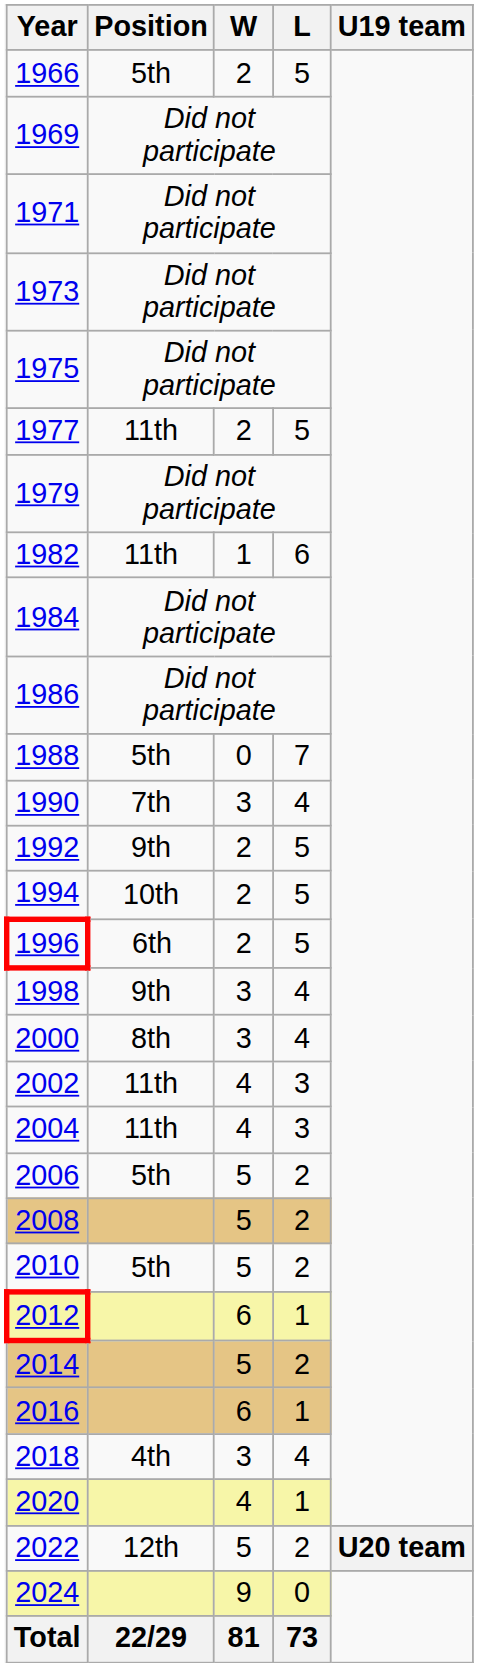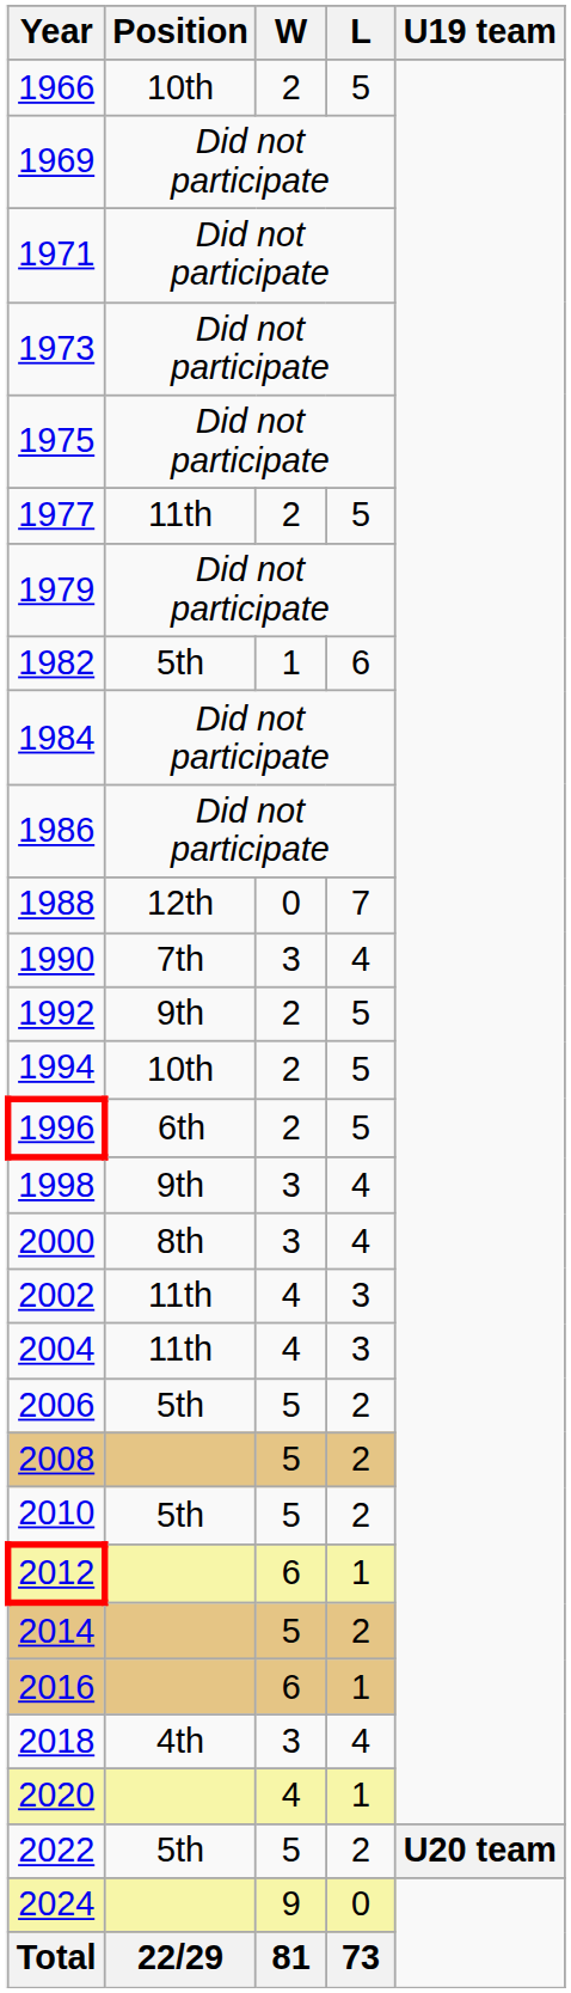 <table class="wikitable" style="text-align: center;">
 <tr>
 <th>Year</th>
 <th width="50">Position</th>
 <th width="25">W</th>
 <th width="25">L</th>
 <th colspan=4>U19 team</th>
 </tr>
 <tr>
 <td> <a href='#'>1966</a></td>
-<td>5th</td>
+<td>10th</td>
 <td>2</td>
 <td>5</td>
 </tr>
 <tr>
 <td> <a href='#'>1969</a></td>
 <td colspan=3><em>Did not participate</em></td>
 </tr>
 <tr>
 <td> <a href='#'>1971</a></td>
 <td colspan=3><em>Did not participate</em></td>
 </tr>
 <tr>
 <td> <a href='#'>1973</a></td>
 <td colspan=3><em>Did not participate</em></td>
 </tr>
 <tr>
 <td> <a href='#'>1975</a></td>
 <td colspan=3><em>Did not participate</em></td>
 </tr>
 <tr>
 <td> <a href='#'>1977</a></td>
 <td>11th</td>
 <td>2</td>
 <td>5</td>
 </tr>
 <tr>
 <td> <a href='#'>1979</a></td>
 <td colspan=3><em>Did not participate</em></td>
 </tr>
 <tr>
 <td> <a href='#'>1982</a></td>
-<td>11th</td>
+<td>5th</td>
 <td>1</td>
 <td>6</td>
 </tr>
 <tr>
 <td> <a href='#'>1984</a></td>
 <td colspan=3><em>Did not participate</em></td>
 </tr>
 <tr>
 <td> <a href='#'>1986</a></td>
 <td colspan=3><em>Did not participate</em></td>
 </tr>
 <tr>
 <td> <a href='#'>1988</a></td>
-<td>5th</td>
+<td>12th</td>
 <td>0</td>
 <td>7</td>
 </tr>
 <tr>
 <td> <a href='#'>1990</a></td>
 <td>7th</td>
 <td>3</td>
 <td>4</td>
 </tr>
 <tr>
 <td> <a href='#'>1992</a></td>
 <td>9th</td>
 <td>2</td>
 <td>5</td>
 </tr>
 <tr>
 <td> <a href='#'>1994</a></td>
 <td>10th</td>
 <td>2</td>
 <td>5</td>
 </tr>
 <tr>
 <td style="border: 3px solid red"> <a href='#'>1996</a></td>
 <td>6th</td>
 <td>2</td>
 <td>5</td>
 </tr>
 <tr>
 <td> <a href='#'>1998</a></td>
 <td>9th</td>
 <td>3</td>
 <td>4</td>
 </tr>
 <tr>
 <td> <a href='#'>2000</a></td>
 <td>8th</td>
 <td>3</td>
 <td>4</td>
 </tr>
 <tr>
 <td> <a href='#'>2002</a></td>
 <td>11th</td>
 <td>4</td>
 <td>3</td>
 </tr>
 <tr>
 <td> <a href='#'>2004</a></td>
 <td>11th</td>
 <td>4</td>
 <td>3</td>
 </tr>
 <tr>
 <td> <a href='#'>2006</a></td>
 <td>5th</td>
 <td>5</td>
 <td>2</td>
 </tr>
 <tr bgcolor=e5c585>
 <td> <a href='#'>2008</a></td>
 <td></td>
 <td>5</td>
 <td>2</td>
 </tr>
 <tr>
 <td> <a href='#'>2010</a></td>
 <td>5th</td>
 <td>5</td>
 <td>2</td>
 </tr>
 <tr bgcolor=f7f6a8>
 <td style="border: 3px solid red"> <a href='#'>2012</a></td>
 <td></td>
 <td>6</td>
 <td>1</td>
 </tr>
 <tr bgcolor=e5c585>
 <td> <a href='#'>2014</a></td>
 <td></td>
 <td>5</td>
 <td>2</td>
 </tr>
 <tr bgcolor=e5c585>
 <td> <a href='#'>2016</a></td>
 <td></td>
 <td>6</td>
 <td>1</td>
 </tr>
 <tr>
 <td> <a href='#'>2018</a></td>
 <td>4th</td>
 <td>3</td>
 <td>4</td>
 </tr>
 <tr bgcolor=f7f6a8>
 <td> <a href='#'>2020</a></td>
 <td></td>
 <td>4</td>
 <td>1</td>
 </tr>
 <tr>
 <td> <a href='#'>2022</a></td>
-<td>12th</td>
+<td>5th</td>
 <td>5</td>
 <td>2</td>
 <th colspan=4>U20 team</th>
 </tr>
 <tr bgcolor=f7f6a8>
 <td><a href='#'>2024</a></td>
 <td></td>
 <td>9</td>
 <td>0</td>
 </tr>
 <tr>
 <th>Total</th>
 <th>22/29</th>
 <th>81</th>
 <th>73</th>
 </tr>
 </table>
